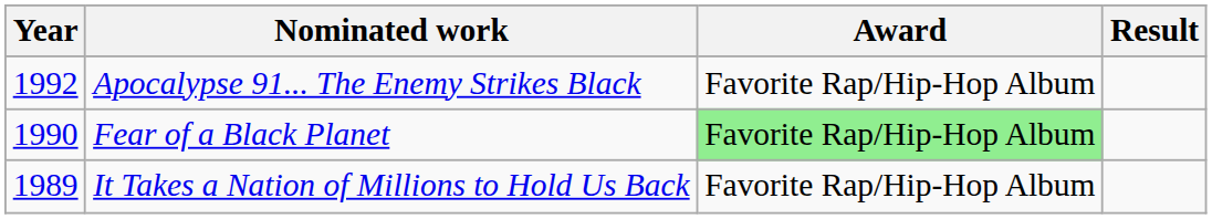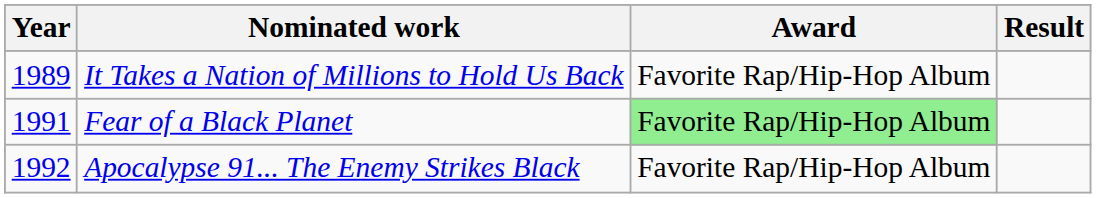 <table class="wikitable">
 <tr>
 <th>Year</th>
 <th>Nominated work</th>
 <th>Award</th>
 <th>Result</th>
 </tr>
 <tr>
+<td align=center><a href='#'>1989</a></td>
+<td><em><a href='#'>It Takes a Nation of Millions to Hold Us Back</a></em></td>
+<td>Favorite Rap/Hip-Hop Album</td>
+<td></td>
+</tr>
+<tr>
+<td align=center><a href='#'>1991</a></td>
+<td><em><a href='#'>Fear of a Black Planet</a></em></td>
+<td style="background: lightgreen;">Favorite Rap/Hip-Hop Album</td>
+<td></td>
+</tr>
+<tr>
 <td align=center><a href='#'>1992</a></td>
 <td><em><a href='#'>Apocalypse 91... The Enemy Strikes Black</a></em></td>
 <td>Favorite Rap/Hip-Hop Album</td>
 <td></td>
 </tr>
-<tr>
-<td align=center><a href='#'>1990</a></td>
-<td><em><a href='#'>Fear of a Black Planet</a></em></td>
-<td style="background: lightgreen;">Favorite Rap/Hip-Hop Album</td>
-<td></td>
-</tr>
-<tr>
-<td align=center><a href='#'>1989</a></td>
-<td><em><a href='#'>It Takes a Nation of Millions to Hold Us Back</a></em></td>
-<td>Favorite Rap/Hip-Hop Album</td>
-<td></td>
-</tr>
 </table>
